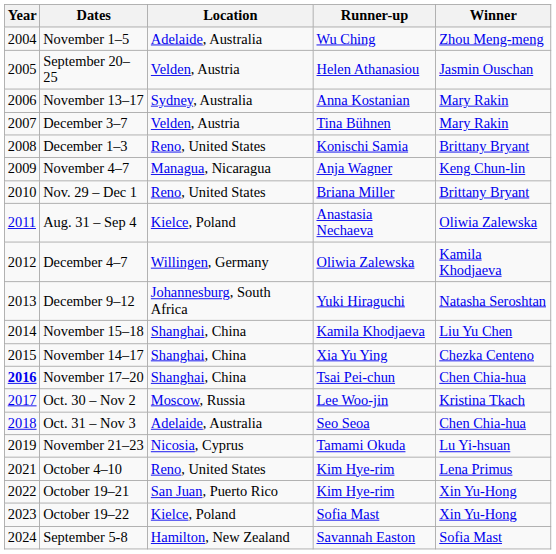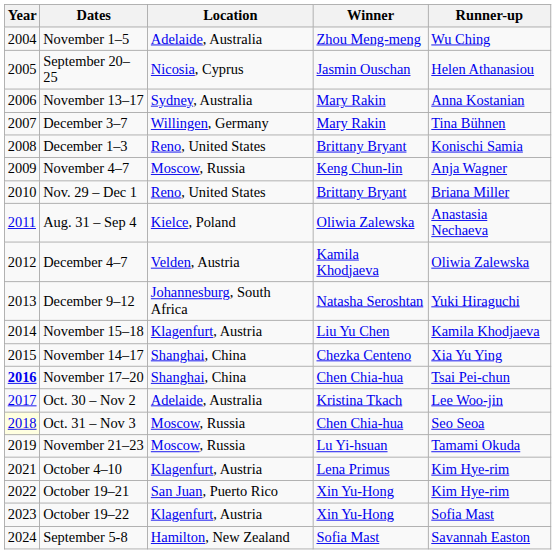 <table class="wikitable sortable">
 <tr bgcolor="#efefef">
 <th>Year</th>
 <th>Dates</th>
 <th>Location</th>
+<th>Winner</th>
 <th>Runner-up</th>
-<th>Winner</th>
 </tr>
 <tr>
 <td>2004</td>
 <td>November 1–5</td>
 <td><a href='#'>Adelaide</a>, Australia</td>
+<td> <a href='#'>Zhou Meng-meng</a></td>
 <td> <a href='#'>Wu Ching</a></td>
-<td> <a href='#'>Zhou Meng-meng</a></td>
 </tr>
 <tr>
 <td>2005</td>
 <td>September 20–25</td>
-<td><a href='#'>Velden</a>, Austria</td>
+<td><a href='#'>Nicosia</a>, Cyprus</td>
+<td> <a href='#'>Jasmin Ouschan</a></td>
 <td> <a href='#'>Helen Athanasiou</a></td>
-<td> <a href='#'>Jasmin Ouschan</a></td>
 </tr>
 <tr>
 <td>2006</td>
 <td>November 13–17</td>
 <td><a href='#'>Sydney</a>, Australia</td>
+<td> <a href='#'>Mary Rakin</a></td>
 <td> <a href='#'>Anna Kostanian</a></td>
-<td> <a href='#'>Mary Rakin</a></td>
 </tr>
 <tr>
 <td>2007</td>
 <td>December 3–7</td>
-<td><a href='#'>Velden</a>, Austria</td>
+<td><a href='#'>Willingen</a>, Germany</td>
+<td> <a href='#'>Mary Rakin</a> </td>
 <td> <a href='#'>Tina Bühnen</a></td>
-<td> <a href='#'>Mary Rakin</a> </td>
 </tr>
 <tr>
 <td>2008</td>
 <td>December 1–3</td>
 <td><a href='#'>Reno</a>, United States</td>
+<td> <a href='#'>Brittany Bryant</a></td>
 <td> <a href='#'>Konischi Samia</a></td>
-<td> <a href='#'>Brittany Bryant</a></td>
 </tr>
 <tr>
 <td>2009</td>
 <td>November 4–7</td>
-<td><a href='#'>Managua</a>, Nicaragua</td>
+<td><a href='#'>Moscow</a>, Russia</td>
+<td> <a href='#'>Keng Chun-lin</a></td>
 <td> <a href='#'>Anja Wagner</a></td>
-<td> <a href='#'>Keng Chun-lin</a></td>
 </tr>
 <tr>
 <td>2010</td>
 <td>Nov. 29 – Dec 1</td>
 <td><a href='#'>Reno</a>, United States</td>
+<td> <a href='#'>Brittany Bryant</a> </td>
 <td> <a href='#'>Briana Miller</a></td>
-<td> <a href='#'>Brittany Bryant</a> </td>
 </tr>
 <tr>
 <td><a href='#'>2011</a></td>
 <td>Aug. 31 – Sep 4</td>
 <td><a href='#'>Kielce</a>, Poland</td>
+<td> <a href='#'>Oliwia Zalewska</a></td>
 <td> <a href='#'>Anastasia Nechaeva</a></td>
-<td> <a href='#'>Oliwia Zalewska</a></td>
 </tr>
 <tr>
 <td>2012</td>
 <td>December 4–7</td>
-<td><a href='#'>Willingen</a>, Germany</td>
+<td><a href='#'>Velden</a>, Austria</td>
+<td> <a href='#'>Kamila Khodjaeva</a></td>
 <td> <a href='#'>Oliwia Zalewska</a></td>
-<td> <a href='#'>Kamila Khodjaeva</a></td>
 </tr>
 <tr>
 <td>2013</td>
 <td>December 9–12</td>
 <td><a href='#'>Johannesburg</a>, South Africa</td>
+<td> <a href='#'>Natasha Seroshtan</a></td>
 <td> <a href='#'>Yuki Hiraguchi</a></td>
-<td> <a href='#'>Natasha Seroshtan</a></td>
 </tr>
 <tr>
 <td>2014</td>
 <td>November 15–18</td>
-<td><a href='#'>Shanghai</a>, China</td>
+<td><a href='#'>Klagenfurt</a>, Austria</td>
+<td> <a href='#'>Liu Yu Chen</a></td>
 <td> <a href='#'>Kamila Khodjaeva</a></td>
-<td> <a href='#'>Liu Yu Chen</a></td>
 </tr>
 <tr>
 <td>2015</td>
 <td>November 14–17</td>
 <td><a href='#'>Shanghai</a>, China</td>
+<td> <a href='#'>Chezka Centeno</a></td>
 <td> <a href='#'>Xia Yu Ying</a></td>
-<td> <a href='#'>Chezka Centeno</a></td>
 </tr>
 <tr>
 <td><strong><a href='#'>2016</a></strong></td>
 <td>November 17–20</td>
 <td><a href='#'>Shanghai</a>, China</td>
+<td> <a href='#'>Chen Chia-hua</a></td>
 <td> <a href='#'>Tsai Pei-chun</a></td>
-<td> <a href='#'>Chen Chia-hua</a></td>
 </tr>
 <tr>
 <td><a href='#'>2017</a></td>
 <td>Oct. 30 – Nov 2</td>
-<td><a href='#'>Moscow</a>, Russia</td>
+<td><a href='#'>Adelaide</a>, Australia</td>
+<td> <a href='#'>Kristina Tkach</a></td>
 <td> <a href='#'>Lee Woo-jin</a></td>
-<td> <a href='#'>Kristina Tkach</a></td>
 </tr>
 <tr>
-<td><a href='#'>2018</a></td>
+<td style="background: lightyellow;"><a href='#'>2018</a></td>
 <td>Oct. 31 – Nov 3</td>
-<td><a href='#'>Adelaide</a>, Australia</td>
+<td><a href='#'>Moscow</a>, Russia</td>
+<td> <a href='#'>Chen Chia-hua</a> </td>
 <td> <a href='#'>Seo Seoa</a></td>
-<td> <a href='#'>Chen Chia-hua</a> </td>
 </tr>
 <tr>
 <td>2019</td>
 <td>November 21–23</td>
-<td><a href='#'>Nicosia</a>, Cyprus</td>
+<td><a href='#'>Moscow</a>, Russia</td>
+<td> <a href='#'>Lu Yi-hsuan</a></td>
 <td> <a href='#'>Tamami Okuda</a></td>
-<td> <a href='#'>Lu Yi-hsuan</a></td>
 </tr>
 <tr>
 <td>2021</td>
 <td>October 4–10</td>
-<td><a href='#'>Reno</a>, United States</td>
+<td><a href='#'>Klagenfurt</a>, Austria</td>
+<td> <a href='#'>Lena Primus</a></td>
 <td> <a href='#'>Kim Hye-rim</a></td>
-<td> <a href='#'>Lena Primus</a></td>
 </tr>
 <tr>
 <td>2022</td>
 <td>October 19–21</td>
 <td><a href='#'>San Juan</a>, Puerto Rico</td>
+<td> <a href='#'>Xin Yu-Hong</a></td>
 <td> <a href='#'>Kim Hye-rim</a></td>
-<td> <a href='#'>Xin Yu-Hong</a></td>
 </tr>
 <tr>
 <td>2023</td>
 <td>October 19–22</td>
-<td><a href='#'>Kielce</a>, Poland</td>
+<td><a href='#'>Klagenfurt</a>, Austria</td>
+<td> <a href='#'>Xin Yu-Hong</a> </td>
 <td> <a href='#'>Sofia Mast</a></td>
-<td> <a href='#'>Xin Yu-Hong</a> </td>
 </tr>
 <tr>
 <td>2024</td>
 <td>September 5-8</td>
 <td><a href='#'>Hamilton</a>, New Zealand</td>
+<td> <a href='#'>Sofia Mast</a></td>
 <td> <a href='#'>Savannah Easton</a></td>
-<td> <a href='#'>Sofia Mast</a></td>
 </tr>
 </table>
